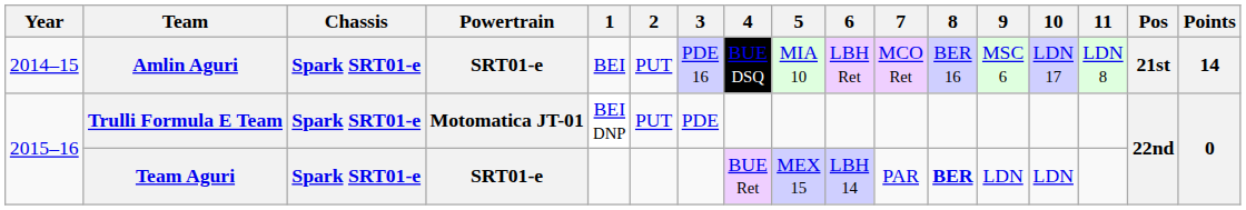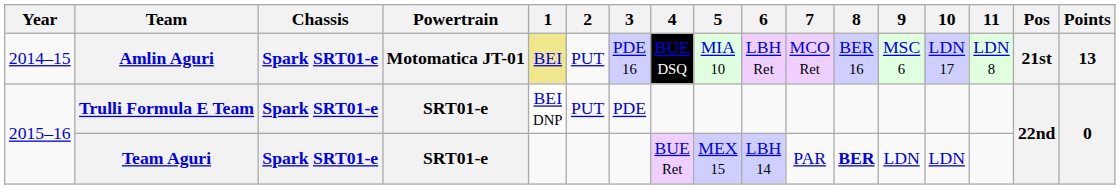 <table class="wikitable" style="text-align:center; font-size:85%">
 <tr>
 <th>Year</th>
 <th>Team</th>
 <th>Chassis</th>
 <th>Powertrain</th>
 <th>1</th>
 <th>2</th>
 <th>3</th>
 <th>4</th>
 <th>5</th>
 <th>6</th>
 <th>7</th>
 <th>8</th>
 <th>9</th>
 <th>10</th>
 <th>11</th>
 <th>Pos</th>
 <th>Points</th>
 </tr>
 <tr>
 <td nowrap><a href='#'>2014–15</a></td>
 <th nowrap><a href='#'>Amlin Aguri</a></th>
 <th nowrap><a href='#'>Spark</a> <a href='#'>SRT01-e</a></th>
-<th nowrap>SRT01-e</th>
-<td><a href='#'>BEI</a></td>
+<th nowrap>Motomatica JT-01</th>
+<td style="background: khaki;"><a href='#'>BEI</a></td>
 <td><a href='#'>PUT</a></td>
 <td style="background:#CFCFFF;"><a href='#'>PDE</a><br><small>16</small></td>
 <td style="background:#000000; color:white"><a href='#'><span>BUE</span></a><br><small>DSQ</small></td>
 <td style="background:#DFFFDF;"><a href='#'>MIA</a><br><small>10</small></td>
 <td style="background:#EFCFFF;"><a href='#'>LBH</a><br><small>Ret</small></td>
 <td style="background:#EFCFFF;"><a href='#'>MCO</a><br><small>Ret</small></td>
 <td style="background:#CFCFFF;"><a href='#'>BER</a><br><small>16</small></td>
 <td style="background:#DFFFDF;"><a href='#'>MSC</a><br><small>6</small></td>
 <td style="background:#CFCFFF;"><a href='#'>LDN</a><br><small>17</small></td>
 <td style="background:#DFFFDF;"><a href='#'>LDN</a><br><small>8</small></td>
 <th>21st</th>
-<th>14</th>
+<th>13</th>
 </tr>
 <tr>
 <td rowspan=2 nowrap><a href='#'>2015–16</a></td>
 <th nowrap><a href='#'>Trulli Formula E Team</a></th>
 <th nowrap><a href='#'>Spark</a> <a href='#'>SRT01-e</a></th>
-<th nowrap>Motomatica JT-01</th>
+<th nowrap>SRT01-e</th>
 <td style="background:#FFFFFF;"><a href='#'>BEI</a><br><small>DNP</small></td>
 <td><a href='#'>PUT</a></td>
 <td><a href='#'>PDE</a></td>
 <td></td>
 <td></td>
 <td></td>
 <td></td>
 <td></td>
 <td></td>
 <td></td>
 <td></td>
 <th rowspan=2>22nd</th>
 <th rowspan=2>0</th>
 </tr>
 <tr>
 <th><a href='#'>Team Aguri</a></th>
 <th><a href='#'>Spark</a> <a href='#'>SRT01-e</a></th>
 <th>SRT01-e</th>
 <td></td>
 <td></td>
 <td></td>
 <td style="background:#EFCFFF;"><a href='#'>BUE</a><br><small>Ret</small></td>
 <td style="background:#CFCFFF;"><a href='#'>MEX</a><br><small>15</small></td>
 <td style="background:#CFCFFF;"><a href='#'>LBH</a><br><small>14</small></td>
 <td style="background:#;"><a href='#'>PAR</a><br><small></small></td>
 <td style="background:#;"><strong><a href='#'>BER</a><br><small></small></strong></td>
 <td style="background:#;"><a href='#'>LDN</a><br><small></small></td>
 <td style="background:#;"><a href='#'>LDN</a><br><small></small></td>
 <td></td>
 </tr>
 </table>
